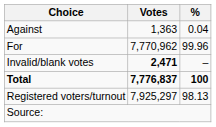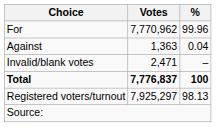 <table class=wikitable style=text-align:right>
 <tr>
 <th>Choice</th>
 <th>Votes</th>
 <th>%</th>
 </tr>
 <tr>
+<td align=left>For</td>
+<td>7,770,962</td>
+<td>99.96</td>
+</tr>
+<tr>
 <td align=left>Against</td>
 <td>1,363</td>
 <td>0.04</td>
 </tr>
 <tr>
-<td align=left>For</td>
-<td>7,770,962</td>
-<td>99.96</td>
-</tr>
-<tr>
 <td align=left>Invalid/blank votes</td>
-<td><strong>2,471</strong></td>
+<td>2,471</td>
 <td>–</td>
 </tr>
 <tr>
 <td align=left><strong>Total</strong></td>
 <td><strong>7,776,837</strong></td>
 <td><strong>100</strong></td>
 </tr>
 <tr>
 <td align=left>Registered voters/turnout</td>
 <td>7,925,297</td>
 <td>98.13</td>
 </tr>
 <tr>
 <td colspan=3 align=left>Source: </td>
 </tr>
 </table>
